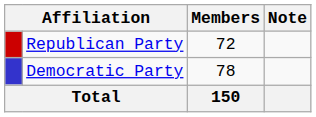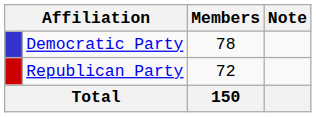 <table class="wikitable">
 <tr>
 <th colspan="2" align="center" valign="bottom">Affiliation</th>
 <th valign="bottom">Members</th>
 <th valign="bottom">Note</th>
+</tr>
+<tr>
+<td bgcolor="#3333CC"> </td>
+<td><a href='#'>Democratic Party</a></td>
+<td align="center">78</td>
+<td></td>
 </tr>
 <tr>
 <td bgcolor="#CC0000"> </td>
 <td><a href='#'>Republican Party</a></td>
 <td align="center">72</td>
 <td></td>
 </tr>
 <tr>
-<td bgcolor="#3333CC"> </td>
-<td><a href='#'>Democratic Party</a></td>
-<td align="center">78</td>
-<td></td>
-</tr>
-<tr>
 <th colspan="2" align="center"><strong>Total</strong></th>
 <th align="center"><strong>150</strong></th>
 <th></th>
 </tr>
 </table>
